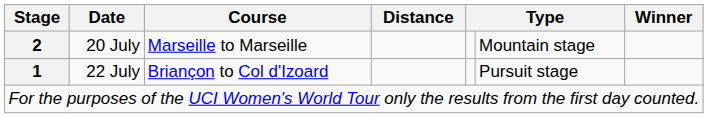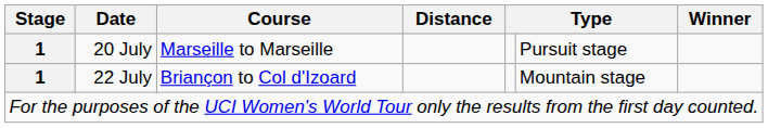 <table class="wikitable">
 <tr>
 <th scope="col">Stage</th>
 <th scope="col">Date</th>
 <th scope="col">Course</th>
 <th scope="col">Distance</th>
 <th scope="col" colspan="2">Type</th>
 <th scope="col">Winner</th>
 </tr>
 <tr>
-<th scope="row">2</th>
+<th scope="row">1</th>
 <td style="text-align:right">20 July</td>
 <td><a href='#'>Marseille</a> to Marseille</td>
 <td style="text-align:center;"></td>
 <td></td>
-<td>Mountain stage</td>
+<td>Pursuit stage</td>
 <td></td>
 </tr>
 <tr>
 <th scope="row">1</th>
 <td style="text-align:right">22 July</td>
 <td><a href='#'>Briançon</a> to <a href='#'>Col d'Izoard</a></td>
 <td style="text-align:center;"></td>
 <td></td>
-<td>Pursuit stage</td>
+<td>Mountain stage</td>
 <td></td>
 </tr>
 <tr>
 <td colspan="7"><div><em>For the purposes of the <a href='#'>UCI Women's World Tour</a> only the results from the first day counted.</em></div></td>
 </tr>
 </table>
